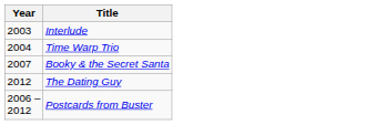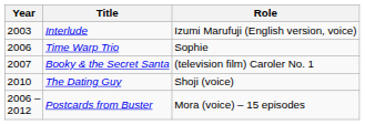 <table class="wikitable">
 <tr>
 <th>Year</th>
 <th>Title</th>
+<th>Role</th>
 </tr>
 <tr>
 <td>2003</td>
 <td><em><a href='#'>Interlude</a></em></td>
+<td>Izumi Marufuji (English version, voice)</td>
 </tr>
 <tr>
-<td>2004</td>
+<td>2006</td>
 <td><em><a href='#'>Time Warp Trio</a></em></td>
+<td>Sophie</td>
 </tr>
 <tr>
 <td>2007</td>
 <td><em><a href='#'>Booky & the Secret Santa</a></em></td>
+<td>(television film) Caroler No. 1</td>
 </tr>
 <tr>
-<td>2012</td>
+<td>2010</td>
 <td><em><a href='#'>The Dating Guy</a></em></td>
+<td>Shoji (voice)</td>
 </tr>
 <tr>
 <td>2006 –<br>2012</td>
 <td><em><a href='#'>Postcards from Buster</a></em></td>
+<td>Mora (voice) – 15 episodes</td>
 </tr>
 </table>
